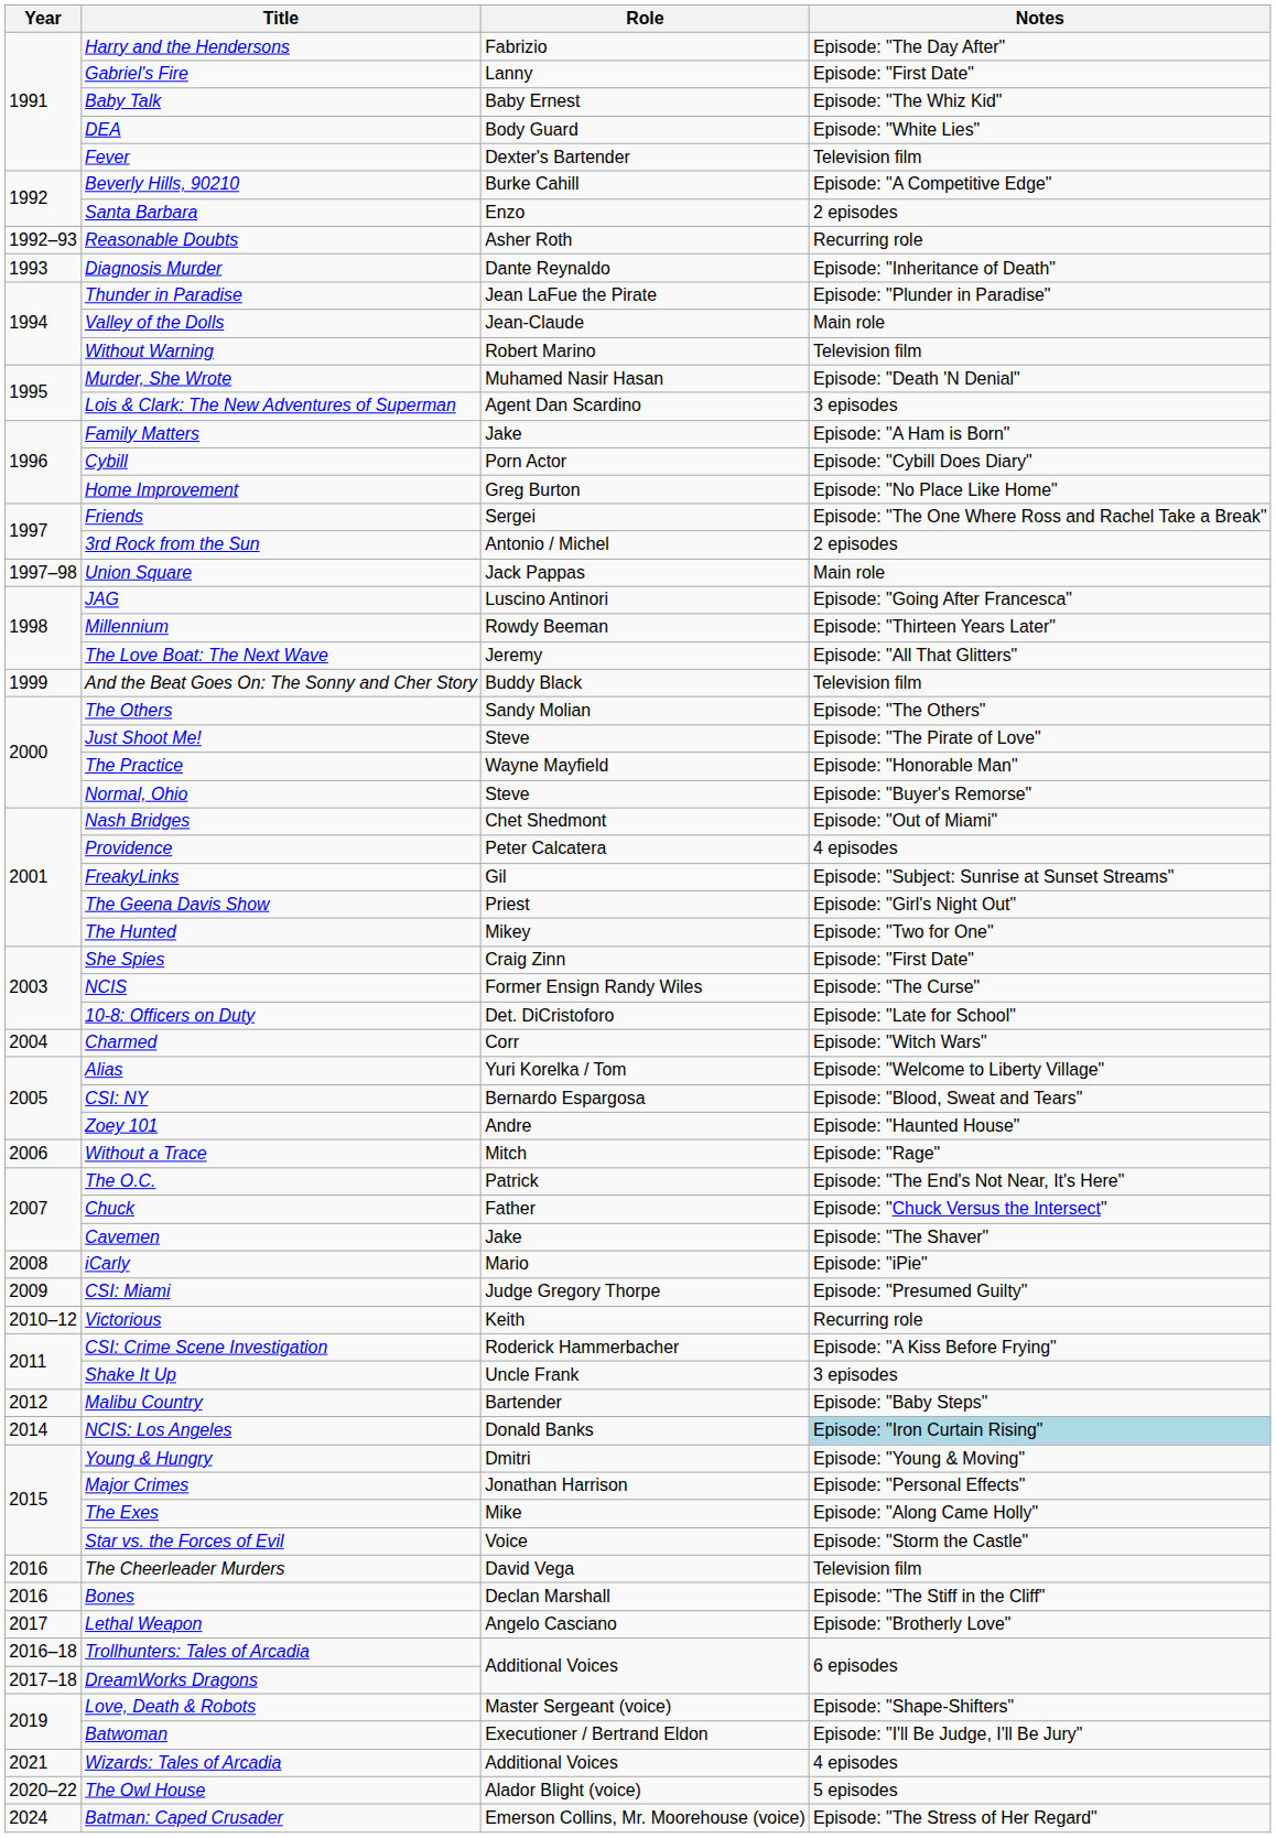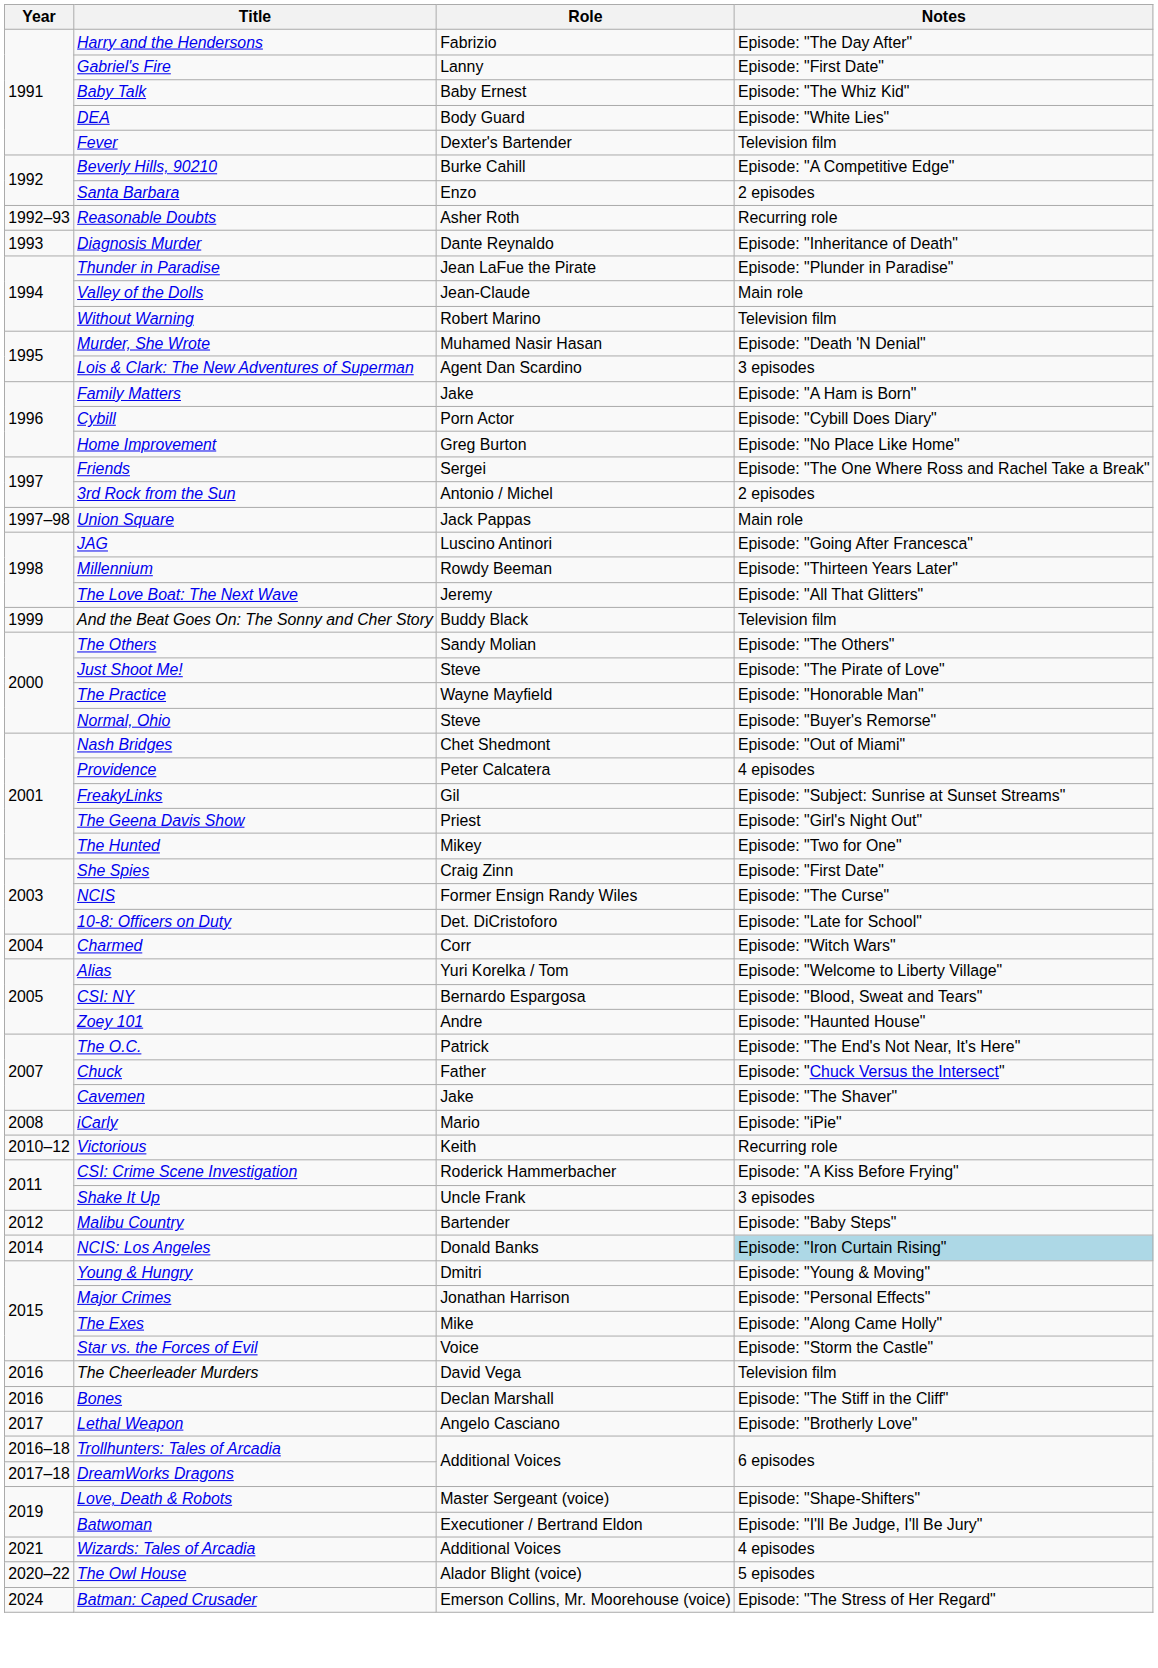 <table class="wikitable sortable">
 <tr>
 <th>Year</th>
 <th>Title</th>
 <th>Role</th>
 <th class="unsortable">Notes</th>
 </tr>
 <tr>
 <td rowspan="5">1991</td>
 <td><em><a href='#'>Harry and the Hendersons</a></em></td>
 <td>Fabrizio</td>
 <td>Episode: "The Day After"</td>
 </tr>
 <tr>
 <td><em><a href='#'>Gabriel's Fire</a></em></td>
 <td>Lanny</td>
 <td>Episode: "First Date"</td>
 </tr>
 <tr>
 <td><em><a href='#'>Baby Talk</a></em></td>
 <td>Baby Ernest</td>
 <td>Episode: "The Whiz Kid"</td>
 </tr>
 <tr>
 <td><em><a href='#'>DEA</a></em></td>
 <td>Body Guard</td>
 <td>Episode: "White Lies"</td>
 </tr>
 <tr>
 <td><em><a href='#'>Fever</a></em></td>
 <td>Dexter's Bartender</td>
 <td>Television film</td>
 </tr>
 <tr>
 <td rowspan="2">1992</td>
 <td><em><a href='#'>Beverly Hills, 90210</a></em></td>
 <td>Burke Cahill</td>
 <td>Episode: "A Competitive Edge"</td>
 </tr>
 <tr>
 <td><em><a href='#'>Santa Barbara</a></em></td>
 <td>Enzo</td>
 <td>2 episodes</td>
 </tr>
 <tr>
 <td>1992–93</td>
 <td><em><a href='#'>Reasonable Doubts</a></em></td>
 <td>Asher Roth</td>
 <td>Recurring role</td>
 </tr>
 <tr>
 <td>1993</td>
 <td><em><a href='#'>Diagnosis Murder</a></em></td>
 <td>Dante Reynaldo</td>
 <td>Episode: "Inheritance of Death"</td>
 </tr>
 <tr>
 <td rowspan="3">1994</td>
 <td><em><a href='#'>Thunder in Paradise</a></em></td>
 <td>Jean LaFue the Pirate</td>
 <td>Episode: "Plunder in Paradise"</td>
 </tr>
 <tr>
 <td><em><a href='#'>Valley of the Dolls</a></em></td>
 <td>Jean-Claude</td>
 <td>Main role</td>
 </tr>
 <tr>
 <td><em><a href='#'>Without Warning</a></em></td>
 <td>Robert Marino</td>
 <td>Television film</td>
 </tr>
 <tr>
 <td rowspan="2">1995</td>
 <td><em><a href='#'>Murder, She Wrote</a></em></td>
 <td>Muhamed Nasir Hasan</td>
 <td>Episode: "Death 'N Denial"</td>
 </tr>
 <tr>
 <td><em><a href='#'>Lois & Clark: The New Adventures of Superman</a></em></td>
 <td>Agent Dan Scardino</td>
 <td>3 episodes</td>
 </tr>
 <tr>
 <td rowspan="3">1996</td>
 <td><em><a href='#'>Family Matters</a></em></td>
 <td>Jake</td>
 <td>Episode: "A Ham is Born"</td>
 </tr>
 <tr>
 <td><em><a href='#'>Cybill</a></em></td>
 <td>Porn Actor</td>
 <td>Episode: "Cybill Does Diary"</td>
 </tr>
 <tr>
 <td><em><a href='#'>Home Improvement</a></em></td>
 <td>Greg Burton</td>
 <td>Episode: "No Place Like Home"</td>
 </tr>
 <tr>
 <td rowspan="2">1997</td>
 <td><em><a href='#'>Friends</a></em></td>
 <td>Sergei</td>
 <td>Episode: "The One Where Ross and Rachel Take a Break"</td>
 </tr>
 <tr>
 <td><em><a href='#'>3rd Rock from the Sun</a></em></td>
 <td>Antonio / Michel</td>
 <td>2 episodes</td>
 </tr>
 <tr>
 <td>1997–98</td>
 <td><em><a href='#'>Union Square</a></em></td>
 <td>Jack Pappas</td>
 <td>Main role</td>
 </tr>
 <tr>
 <td rowspan="3">1998</td>
 <td><em><a href='#'>JAG</a></em></td>
 <td>Luscino Antinori</td>
 <td>Episode: "Going After Francesca"</td>
 </tr>
 <tr>
 <td><em><a href='#'>Millennium</a></em></td>
 <td>Rowdy Beeman</td>
 <td>Episode: "Thirteen Years Later"</td>
 </tr>
 <tr>
 <td><em><a href='#'>The Love Boat: The Next Wave</a></em></td>
 <td>Jeremy</td>
 <td>Episode: "All That Glitters"</td>
 </tr>
 <tr>
 <td>1999</td>
 <td><em>And the Beat Goes On: The Sonny and Cher Story</em></td>
 <td>Buddy Black</td>
 <td>Television film</td>
 </tr>
 <tr>
 <td rowspan="4">2000</td>
 <td><em><a href='#'>The Others</a></em></td>
 <td>Sandy Molian</td>
 <td>Episode: "The Others"</td>
 </tr>
 <tr>
 <td><em><a href='#'>Just Shoot Me!</a></em></td>
 <td>Steve</td>
 <td>Episode: "The Pirate of Love"</td>
 </tr>
 <tr>
 <td><em><a href='#'>The Practice</a></em></td>
 <td>Wayne Mayfield</td>
 <td>Episode: "Honorable Man"</td>
 </tr>
 <tr>
 <td><em><a href='#'>Normal, Ohio</a></em></td>
 <td>Steve</td>
 <td>Episode: "Buyer's Remorse"</td>
 </tr>
 <tr>
 <td rowspan="5">2001</td>
 <td><em><a href='#'>Nash Bridges</a></em></td>
 <td>Chet Shedmont</td>
 <td>Episode: "Out of Miami"</td>
 </tr>
 <tr>
 <td><em><a href='#'>Providence</a></em></td>
 <td>Peter Calcatera</td>
 <td>4 episodes</td>
 </tr>
 <tr>
 <td><em><a href='#'>FreakyLinks</a></em></td>
 <td>Gil</td>
 <td>Episode: "Subject: Sunrise at Sunset Streams"</td>
 </tr>
 <tr>
 <td><em><a href='#'>The Geena Davis Show</a></em></td>
 <td>Priest</td>
 <td>Episode: "Girl's Night Out"</td>
 </tr>
 <tr>
 <td><em><a href='#'>The Hunted</a></em></td>
 <td>Mikey</td>
 <td>Episode: "Two for One"</td>
 </tr>
 <tr>
 <td rowspan="3">2003</td>
 <td><em><a href='#'>She Spies</a></em></td>
 <td>Craig Zinn</td>
 <td>Episode: "First Date"</td>
 </tr>
 <tr>
 <td><em><a href='#'>NCIS</a></em></td>
 <td>Former Ensign Randy Wiles</td>
 <td>Episode: "The Curse"</td>
 </tr>
 <tr>
 <td><em><a href='#'>10-8: Officers on Duty</a></em></td>
 <td>Det. DiCristoforo</td>
 <td>Episode: "Late for School"</td>
 </tr>
 <tr>
 <td>2004</td>
 <td><em><a href='#'>Charmed</a></em></td>
 <td>Corr</td>
 <td>Episode: "Witch Wars"</td>
 </tr>
 <tr>
 <td rowspan="3">2005</td>
 <td><em><a href='#'>Alias</a></em></td>
 <td>Yuri Korelka / Tom</td>
 <td>Episode: "Welcome to Liberty Village"</td>
 </tr>
 <tr>
 <td><em><a href='#'>CSI: NY</a></em></td>
 <td>Bernardo Espargosa</td>
 <td>Episode: "Blood, Sweat and Tears"</td>
 </tr>
 <tr>
 <td><em><a href='#'>Zoey 101</a></em></td>
 <td>Andre</td>
 <td>Episode: "Haunted House"</td>
 </tr>
 <tr>
-<td>2006</td>
-<td><em><a href='#'>Without a Trace</a></em></td>
-<td>Mitch</td>
-<td>Episode: "Rage"</td>
-</tr>
-<tr>
 <td rowspan="3">2007</td>
 <td><em><a href='#'>The O.C.</a></em></td>
 <td>Patrick</td>
 <td>Episode: "The End's Not Near, It's Here"</td>
 </tr>
 <tr>
 <td><em><a href='#'>Chuck</a></em></td>
 <td>Father</td>
 <td>Episode: "<a href='#'>Chuck Versus the Intersect</a>"</td>
 </tr>
 <tr>
 <td><em><a href='#'>Cavemen</a></em></td>
 <td>Jake</td>
 <td>Episode: "The Shaver"</td>
 </tr>
 <tr>
 <td>2008</td>
 <td><em><a href='#'>iCarly</a></em></td>
 <td>Mario</td>
 <td>Episode: "iPie"</td>
-</tr>
-<tr>
-<td>2009</td>
-<td><em><a href='#'>CSI: Miami</a></em></td>
-<td>Judge Gregory Thorpe</td>
-<td>Episode: "Presumed Guilty"</td>
 </tr>
 <tr>
 <td>2010–12</td>
 <td><em><a href='#'>Victorious</a></em></td>
 <td>Keith</td>
 <td>Recurring role</td>
 </tr>
 <tr>
 <td rowspan="2">2011</td>
 <td><em><a href='#'>CSI: Crime Scene Investigation</a></em></td>
 <td>Roderick Hammerbacher</td>
 <td>Episode: "A Kiss Before Frying"</td>
 </tr>
 <tr>
 <td><em><a href='#'>Shake It Up</a></em></td>
 <td>Uncle Frank</td>
 <td>3 episodes</td>
 </tr>
 <tr>
 <td>2012</td>
 <td><em><a href='#'>Malibu Country</a></em></td>
 <td>Bartender</td>
 <td>Episode: "Baby Steps"</td>
 </tr>
 <tr>
 <td>2014</td>
 <td><em><a href='#'>NCIS: Los Angeles</a></em></td>
 <td>Donald Banks</td>
 <td style="background: lightblue;">Episode: "Iron Curtain Rising"</td>
 </tr>
 <tr>
 <td rowspan="4">2015</td>
 <td><em><a href='#'>Young & Hungry</a></em></td>
 <td>Dmitri</td>
 <td>Episode: "Young & Moving"</td>
 </tr>
 <tr>
 <td><em><a href='#'>Major Crimes</a></em></td>
 <td>Jonathan Harrison</td>
 <td>Episode: "Personal Effects"</td>
 </tr>
 <tr>
 <td><em><a href='#'>The Exes</a></em></td>
 <td>Mike</td>
 <td>Episode: "Along Came Holly"</td>
 </tr>
 <tr>
 <td><em><a href='#'>Star vs. the Forces of Evil</a></em></td>
 <td>Voice</td>
 <td>Episode: "Storm the Castle"</td>
 </tr>
 <tr>
 <td>2016</td>
 <td><em>The Cheerleader Murders</em></td>
 <td>David Vega</td>
 <td>Television film</td>
 </tr>
 <tr>
 <td>2016</td>
 <td><em><a href='#'>Bones</a></em></td>
 <td>Declan Marshall</td>
 <td>Episode: "The Stiff in the Cliff"</td>
 </tr>
 <tr>
 <td>2017</td>
 <td><em><a href='#'>Lethal Weapon</a></em></td>
 <td>Angelo Casciano</td>
 <td>Episode: "Brotherly Love"</td>
 </tr>
 <tr>
 <td>2016–18</td>
 <td><em><a href='#'>Trollhunters: Tales of Arcadia</a></em></td>
 <td rowspan="2">Additional Voices</td>
 <td rowspan="2">6 episodes</td>
 </tr>
 <tr>
 <td>2017–18</td>
 <td><em><a href='#'>DreamWorks Dragons</a></em></td>
 </tr>
 <tr>
 <td rowspan="2">2019</td>
 <td><em><a href='#'>Love, Death & Robots</a></em></td>
 <td>Master Sergeant (voice)</td>
 <td>Episode: "Shape-Shifters"</td>
 </tr>
 <tr>
 <td><em><a href='#'>Batwoman</a></em></td>
 <td>Executioner / Bertrand Eldon</td>
 <td>Episode: "I'll Be Judge, I'll Be Jury"</td>
 </tr>
 <tr>
 <td>2021</td>
 <td><em><a href='#'>Wizards: Tales of Arcadia</a></em></td>
 <td>Additional Voices</td>
 <td>4 episodes</td>
 </tr>
 <tr>
 <td>2020–22</td>
 <td><em><a href='#'>The Owl House</a></em></td>
 <td>Alador Blight (voice)</td>
 <td>5 episodes</td>
 </tr>
 <tr>
 <td>2024</td>
 <td><em><a href='#'>Batman: Caped Crusader</a></em></td>
 <td>Emerson Collins, Mr. Moorehouse (voice)</td>
 <td>Episode: "The Stress of Her Regard"</td>
 </tr>
 </table>
